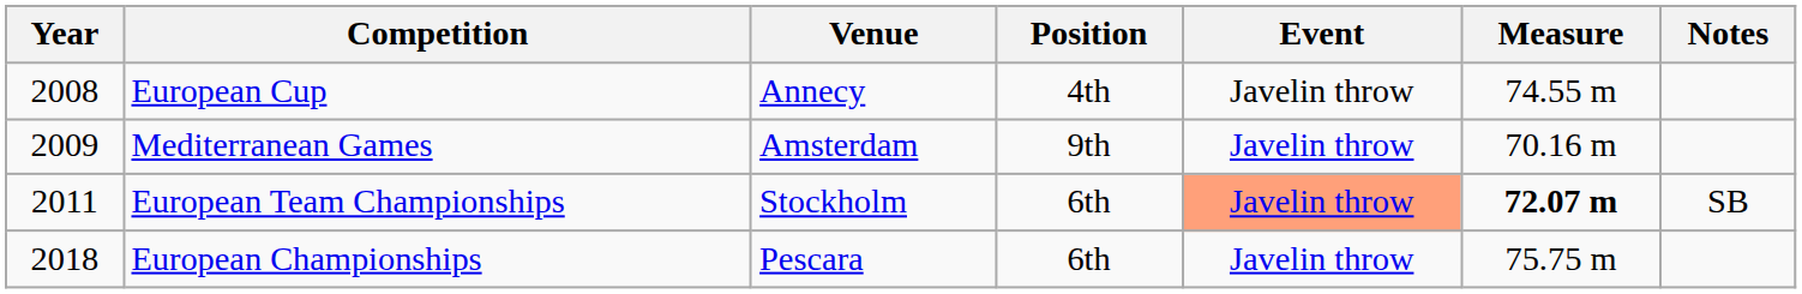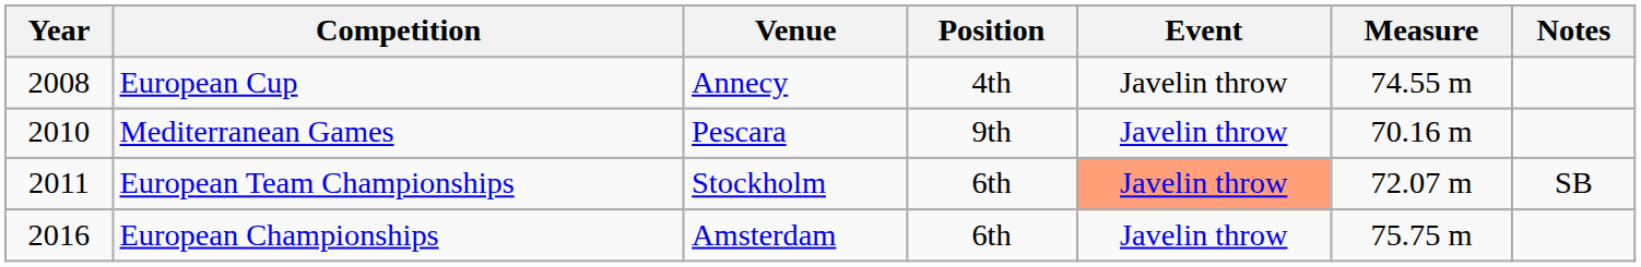 <table class="wikitable" width=60% style="font-size:90%; text-align:center;">
 <tr>
 <th>Year</th>
 <th>Competition</th>
 <th>Venue</th>
 <th>Position</th>
 <th>Event</th>
 <th>Measure</th>
 <th>Notes</th>
 </tr>
 <tr>
 <td>2008</td>
 <td align=left><a href='#'>European Cup</a></td>
 <td align=left> <a href='#'>Annecy</a></td>
 <td>4th</td>
 <td>Javelin throw</td>
 <td>74.55 m</td>
 <td></td>
 </tr>
 <tr>
-<td>2009</td>
+<td>2010</td>
 <td align=left><a href='#'>Mediterranean Games</a></td>
-<td align=left> <a href='#'>Amsterdam</a></td>
+<td align=left> <a href='#'>Pescara</a></td>
 <td>9th</td>
 <td><a href='#'>Javelin throw</a></td>
 <td>70.16 m</td>
 <td></td>
 </tr>
 <tr>
 <td>2011</td>
 <td align=left><a href='#'>European Team Championships</a></td>
 <td align=left> <a href='#'>Stockholm</a></td>
 <td>6th</td>
 <td style="background: lightsalmon;"><a href='#'>Javelin throw</a></td>
-<td><strong>72.07 m</strong></td>
+<td>72.07 m</td>
 <td>SB</td>
 </tr>
 <tr>
-<td>2018</td>
+<td>2016</td>
 <td align=left><a href='#'>European Championships</a></td>
-<td align=left> <a href='#'>Pescara</a></td>
+<td align=left> <a href='#'>Amsterdam</a></td>
 <td>6th</td>
 <td><a href='#'>Javelin throw</a></td>
 <td>75.75 m</td>
 <td></td>
 </tr>
 </table>
